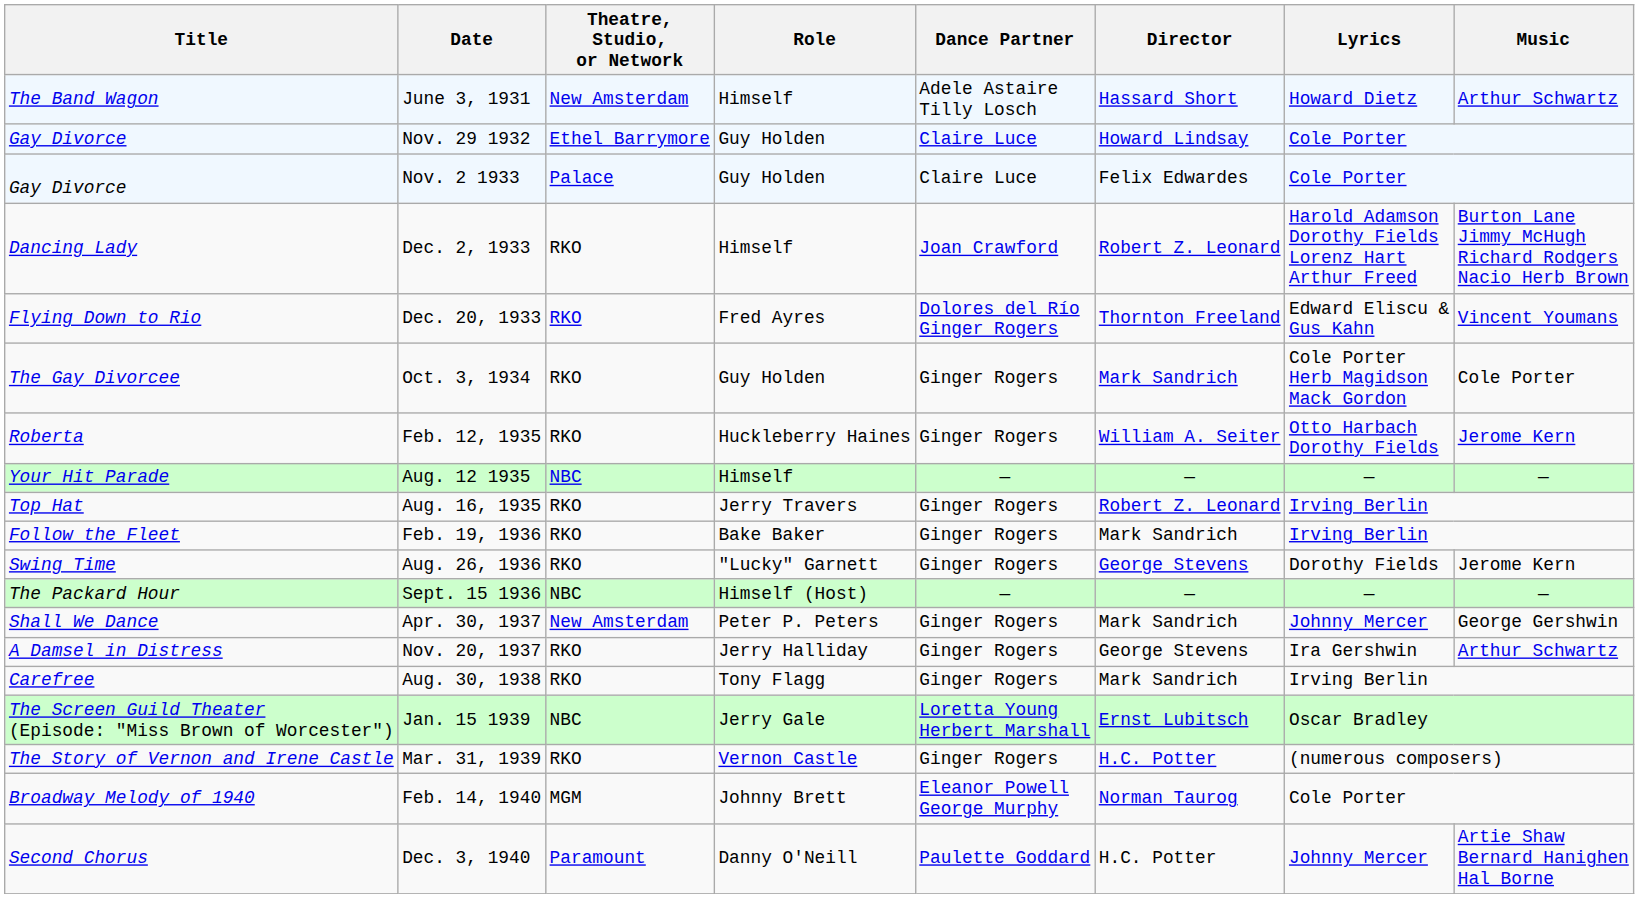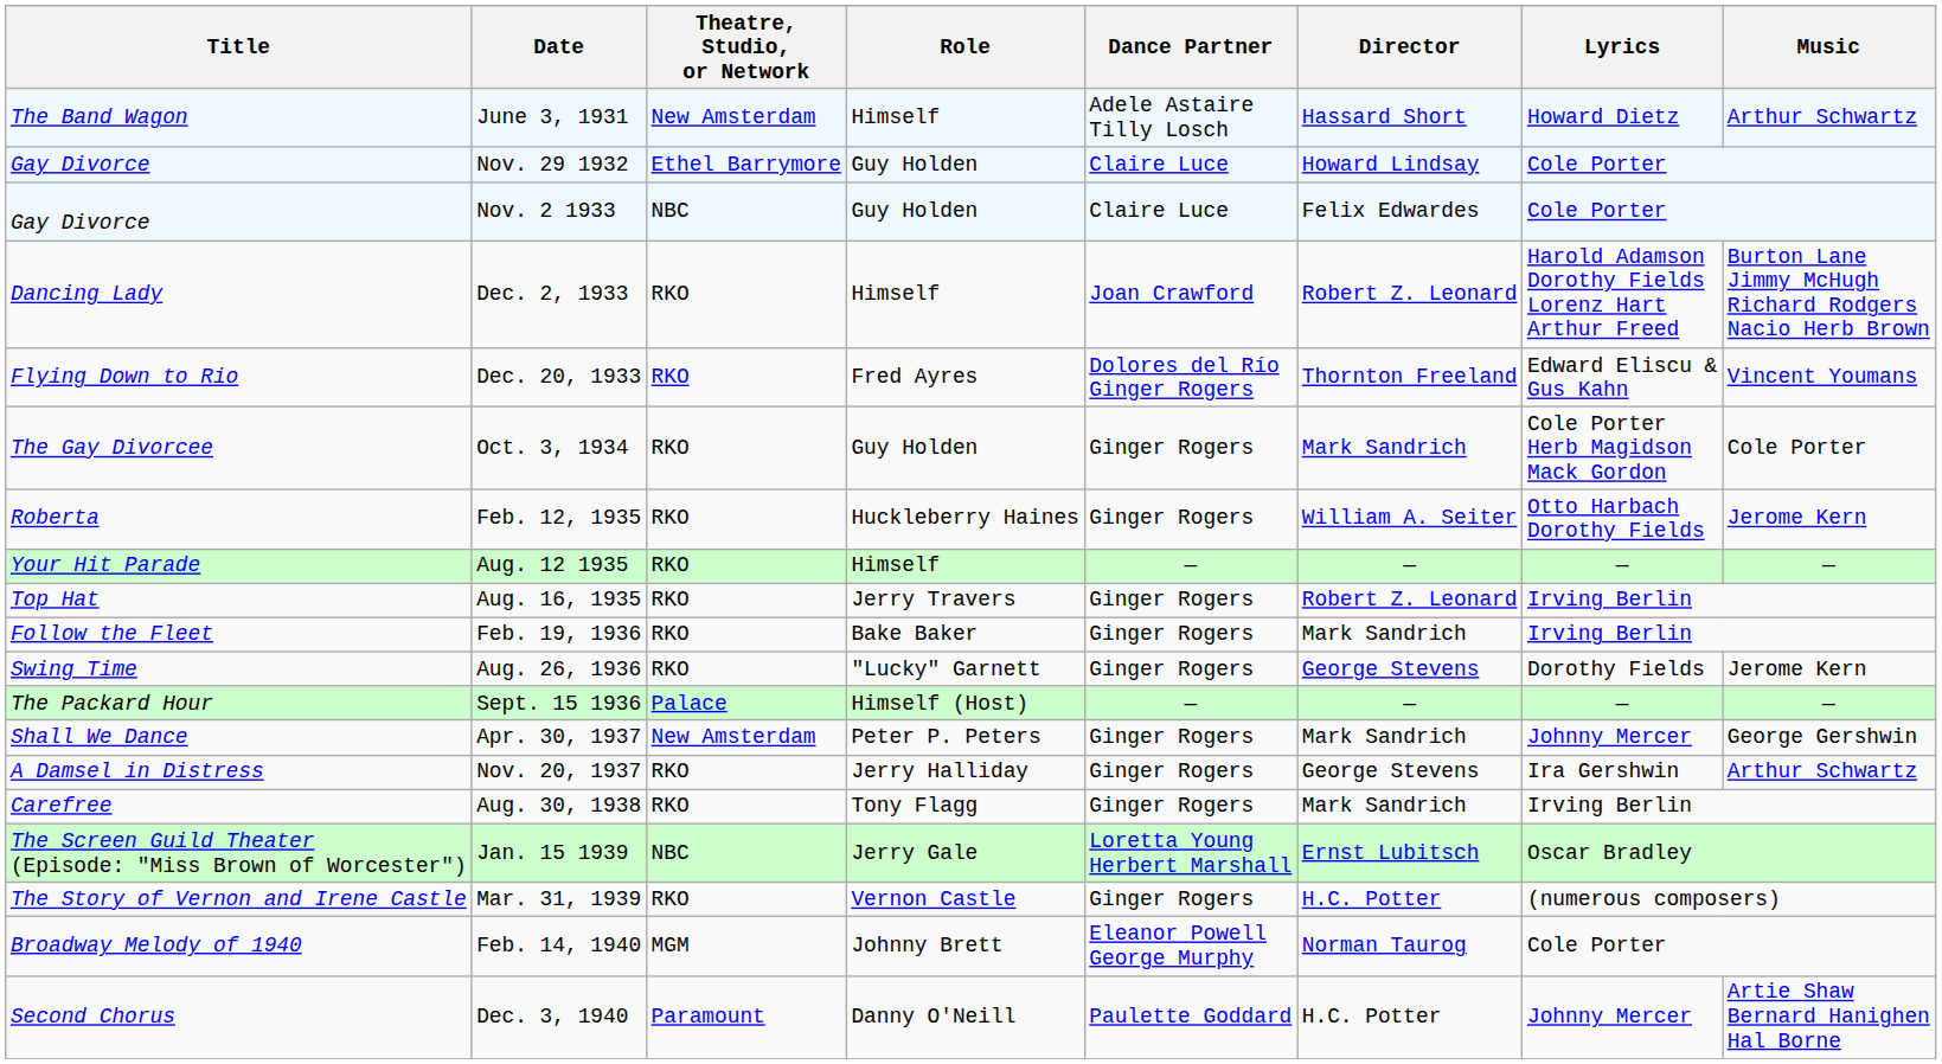 <table class="wikitable">
 <tr>
 <th>Title</th>
 <th>Date</th>
 <th>Theatre,<br>Studio,<br>or Network</th>
 <th>Role</th>
 <th>Dance Partner</th>
 <th>Director</th>
 <th>Lyrics</th>
 <th>Music</th>
 </tr>
 <tr bgcolor=#F0F8FF>
 <td><em><a href='#'>The Band Wagon</a></em></td>
 <td>June 3, 1931</td>
 <td><a href='#'>New Amsterdam</a></td>
 <td>Himself</td>
 <td>Adele Astaire<br>Tilly Losch</td>
 <td><a href='#'>Hassard Short</a></td>
 <td><a href='#'>Howard Dietz</a></td>
 <td><a href='#'>Arthur Schwartz</a></td>
 </tr>
 <tr bgcolor=#F0F8FF>
 <td><em><a href='#'>Gay Divorce</a></em></td>
 <td>Nov. 29 1932</td>
 <td><a href='#'>Ethel Barrymore</a></td>
 <td>Guy Holden</td>
 <td><a href='#'>Claire Luce</a></td>
 <td><a href='#'>Howard Lindsay</a></td>
 <td colspan="2"><a href='#'>Cole Porter</a></td>
 </tr>
 <tr bgcolor=#F0F8FF>
 <td><br><em>Gay Divorce</em></td>
 <td>Nov. 2 1933</td>
-<td><a href='#'>Palace</a></td>
+<td>NBC</td>
 <td>Guy Holden</td>
 <td>Claire Luce</td>
 <td>Felix Edwardes</td>
 <td colspan="2"><a href='#'>Cole Porter</a></td>
 </tr>
 <tr>
 <td><em><a href='#'>Dancing Lady</a></em></td>
 <td>Dec. 2, 1933</td>
 <td>RKO</td>
 <td>Himself</td>
 <td><a href='#'>Joan Crawford</a></td>
 <td><a href='#'>Robert Z. Leonard</a></td>
 <td><a href='#'>Harold Adamson</a><br><a href='#'>Dorothy Fields</a><br><a href='#'>Lorenz Hart</a><br><a href='#'>Arthur Freed</a></td>
 <td><a href='#'>Burton Lane</a><br><a href='#'>Jimmy McHugh</a><br><a href='#'>Richard Rodgers</a><br><a href='#'>Nacio Herb Brown</a></td>
 </tr>
 <tr>
 <td><em><a href='#'>Flying Down to Rio</a></em></td>
 <td>Dec. 20, 1933</td>
 <td><a href='#'>RKO</a></td>
 <td>Fred Ayres</td>
 <td><a href='#'>Dolores del Río</a><br><a href='#'>Ginger Rogers</a></td>
 <td><a href='#'>Thornton Freeland</a></td>
 <td>Edward Eliscu &<br><a href='#'>Gus Kahn</a></td>
 <td><a href='#'>Vincent Youmans</a></td>
 </tr>
 <tr>
 <td><em><a href='#'>The Gay Divorcee</a></em></td>
 <td>Oct. 3, 1934</td>
 <td>RKO</td>
 <td>Guy Holden</td>
 <td>Ginger Rogers</td>
 <td><a href='#'>Mark Sandrich</a></td>
 <td>Cole Porter<br><a href='#'>Herb Magidson</a><br><a href='#'>Mack Gordon</a></td>
 <td>Cole Porter</td>
 </tr>
 <tr>
 <td><em><a href='#'>Roberta</a></em></td>
 <td>Feb. 12, 1935</td>
 <td>RKO</td>
 <td>Huckleberry Haines</td>
 <td>Ginger Rogers</td>
 <td><a href='#'>William A. Seiter</a></td>
 <td><a href='#'>Otto Harbach</a><br><a href='#'>Dorothy Fields</a></td>
 <td><a href='#'>Jerome Kern</a></td>
 </tr>
 <tr bgcolor=CCFFCC>
 <td><em><a href='#'>Your Hit Parade</a></em></td>
 <td>Aug. 12 1935</td>
-<td><a href='#'>NBC</a></td>
+<td>RKO</td>
 <td>Himself</td>
 <td align="center">—</td>
 <td align="center">—</td>
 <td align="center">—</td>
 <td align="center">—</td>
 </tr>
 <tr>
 <td><em><a href='#'>Top Hat</a></em></td>
 <td>Aug. 16, 1935</td>
 <td>RKO</td>
 <td>Jerry Travers</td>
 <td>Ginger Rogers</td>
 <td><a href='#'>Robert Z. Leonard</a></td>
 <td colspan="2"><a href='#'>Irving Berlin</a></td>
 </tr>
 <tr>
 <td><em><a href='#'>Follow the Fleet</a></em></td>
 <td>Feb. 19, 1936</td>
 <td>RKO</td>
 <td>Bake Baker</td>
 <td>Ginger Rogers</td>
 <td>Mark Sandrich</td>
 <td colspan="2"><a href='#'>Irving Berlin</a></td>
 </tr>
 <tr>
 <td><em><a href='#'>Swing Time</a></em></td>
 <td>Aug. 26, 1936</td>
 <td>RKO</td>
 <td>"Lucky" Garnett</td>
 <td>Ginger Rogers</td>
 <td><a href='#'>George Stevens</a></td>
 <td>Dorothy Fields</td>
 <td>Jerome Kern</td>
 </tr>
 <tr bgcolor=CCFFCC>
 <td><em>The Packard Hour</em></td>
 <td>Sept. 15 1936</td>
-<td>NBC</td>
+<td><a href='#'>Palace</a></td>
 <td>Himself (Host)</td>
 <td align="center">—</td>
 <td align="center">—</td>
 <td align="center">—</td>
 <td align="center">—</td>
 </tr>
 <tr>
 <td><em><a href='#'>Shall We Dance</a></em></td>
 <td>Apr. 30, 1937</td>
 <td><a href='#'>New Amsterdam</a></td>
 <td>Peter P. Peters</td>
 <td>Ginger Rogers</td>
 <td>Mark Sandrich</td>
 <td><a href='#'>Johnny Mercer</a></td>
 <td>George Gershwin</td>
 </tr>
 <tr>
 <td><em><a href='#'>A Damsel in Distress</a></em></td>
 <td>Nov. 20, 1937</td>
 <td>RKO</td>
 <td>Jerry Halliday</td>
 <td>Ginger Rogers</td>
 <td>George Stevens</td>
 <td>Ira Gershwin</td>
 <td><a href='#'>Arthur Schwartz</a></td>
 </tr>
 <tr>
 <td><em><a href='#'>Carefree</a></em></td>
 <td>Aug. 30, 1938</td>
 <td>RKO</td>
 <td>Tony Flagg</td>
 <td>Ginger Rogers</td>
 <td>Mark Sandrich</td>
 <td colspan="2">Irving Berlin</td>
 </tr>
 <tr bgcolor=CCFFCC>
 <td><em><a href='#'>The Screen Guild Theater</a></em><br>(Episode: "Miss Brown of Worcester")</td>
 <td>Jan. 15 1939</td>
 <td>NBC</td>
 <td>Jerry Gale</td>
 <td><a href='#'>Loretta Young</a><br><a href='#'>Herbert Marshall</a></td>
 <td><a href='#'>Ernst Lubitsch</a></td>
 <td colspan="2">Oscar Bradley</td>
 </tr>
 <tr>
 <td><em><a href='#'>The Story of Vernon and Irene Castle</a></em></td>
 <td>Mar. 31, 1939</td>
 <td>RKO</td>
 <td><a href='#'>Vernon Castle</a></td>
 <td>Ginger Rogers</td>
 <td><a href='#'>H.C. Potter</a></td>
 <td colspan="2">(numerous composers)</td>
 </tr>
 <tr>
 <td><em><a href='#'>Broadway Melody of 1940</a></em></td>
 <td>Feb. 14, 1940</td>
 <td>MGM</td>
 <td>Johnny Brett</td>
 <td><a href='#'>Eleanor Powell</a><br><a href='#'>George Murphy</a></td>
 <td><a href='#'>Norman Taurog</a></td>
 <td colspan="2">Cole Porter</td>
 </tr>
 <tr>
 <td><em><a href='#'>Second Chorus</a></em></td>
 <td>Dec. 3, 1940</td>
 <td><a href='#'>Paramount</a></td>
 <td>Danny O'Neill</td>
 <td><a href='#'>Paulette Goddard</a></td>
 <td>H.C. Potter</td>
 <td><a href='#'>Johnny Mercer</a></td>
 <td><a href='#'>Artie Shaw</a><br><a href='#'>Bernard Hanighen</a><br><a href='#'>Hal Borne</a></td>
 </tr>
 </table>
